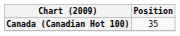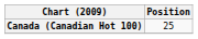 <table class="wikitable plainrowheaders" style="text-align:center">
 <tr>
 <th>Chart (2009)</th>
 <th>Position</th>
 </tr>
 <tr>
 <th scope="row">Canada (Canadian Hot 100)</th>
-<td>35</td>
+<td>25</td>
 </tr>
 <tr>
 </tr>
 </table>
